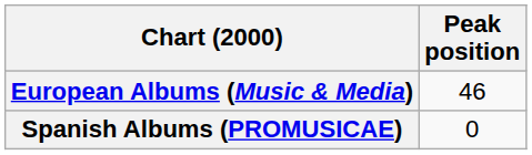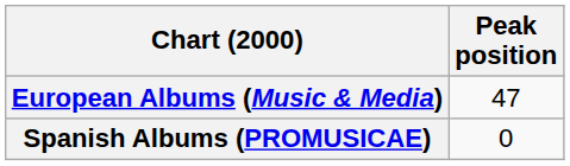 <table class="wikitable plainrowheaders" style="text-align:center">
 <tr>
 <th scope="col">Chart (2000)</th>
 <th scope="col">Peak<br>position</th>
 </tr>
 <tr>
 <th scope="row"><a href='#'>European Albums</a> (<em><a href='#'>Music & Media</a></em>)</th>
-<td>46</td>
+<td>47</td>
 </tr>
 <tr>
 <th scope="row">Spanish Albums (<a href='#'>PROMUSICAE</a>)</th>
 <td>0</td>
 </tr>
 </table>
